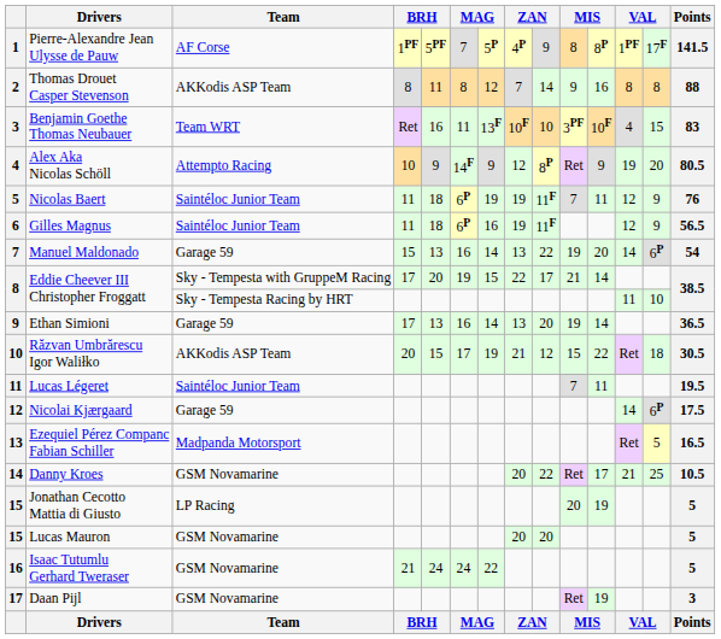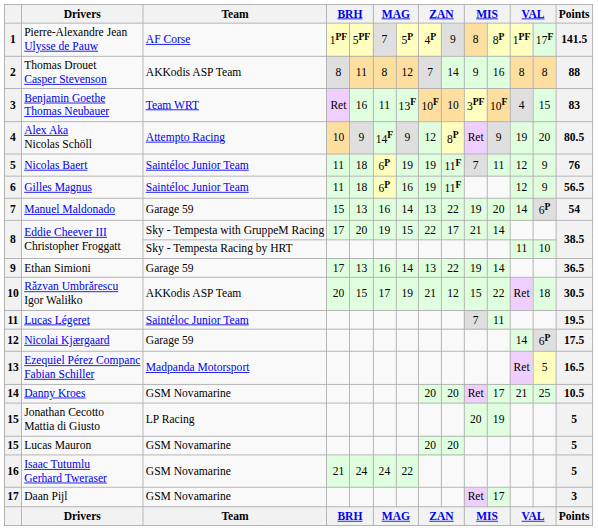 <table class="wikitable" style="font-size:85%; text-align:center;">
 <tr>
 <th></th>
 <th>Drivers</th>
 <th>Team</th>
 <th colspan=2><a href='#'>BRH</a><br></th>
 <th colspan=2><a href='#'>MAG</a><br></th>
 <th colspan=2><a href='#'>ZAN</a><br></th>
 <th colspan=2><a href='#'>MIS</a><br></th>
 <th colspan=2><a href='#'>VAL</a><br></th>
 <th>Points</th>
 </tr>
 <tr>
 <th>1</th>
 <td align=left> Pierre-Alexandre Jean<br> <a href='#'>Ulysse de Pauw</a></td>
 <td align=left> <a href='#'>AF Corse</a></td>
 <td style="background:#ffffbf;">1<sup><strong>PF</strong></sup></td>
 <td style="background:#ffffbf;">5<sup><strong>PF</strong></sup></td>
 <td style="background:#dfdfdf;">7</td>
 <td style="background:#ffffbf;">5<sup><strong>P</strong></sup></td>
 <td style="background:#ffffbf;">4<sup><strong>P</strong></sup></td>
 <td style="background:#dfdfdf;">9</td>
 <td style="background:#ffdf9f;">8</td>
 <td style="background:#ffffbf;">8<sup><strong>P</strong></sup></td>
 <td style="background:#ffffbf;">1<sup><strong>PF</strong></sup></td>
 <td style="background:#dfffdf;">17<sup><strong>F</strong></sup></td>
 <th>141.5</th>
 </tr>
 <tr>
 <th>2</th>
 <td align="left"> Thomas Drouet<br> <a href='#'>Casper Stevenson</a></td>
 <td align="left"> AKKodis ASP Team</td>
 <td style="background:#dfdfdf;">8</td>
 <td style="background:#ffdf9f;">11</td>
 <td style="background:#ffdf9f;">8</td>
 <td style="background:#ffdf9f;">12</td>
 <td style="background:#dfdfdf;">7</td>
 <td style="background:#dfffdf;">14</td>
 <td style="background:#dfffdf;">9</td>
 <td style="background:#dfffdf;">16</td>
 <td style="background:#ffdf9f;">8</td>
 <td style="background:#ffdf9f;">8</td>
 <th>88</th>
 </tr>
 <tr>
 <th>3</th>
 <td align="left"> <a href='#'>Benjamin Goethe</a><br> <a href='#'>Thomas Neubauer</a></td>
 <td align="left"> <a href='#'>Team WRT</a></td>
 <td style="background:#efcfff;">Ret</td>
 <td style="background:#dfffdf;">16</td>
 <td style="background:#dfffdf;">11</td>
 <td style="background:#dfffdf;">13<sup><strong>F</strong></sup></td>
 <td style="background:#ffdf9f;">10<sup><strong>F</strong></sup></td>
 <td style="background:#ffdf9f;">10</td>
 <td style="background:#ffffbf;">3<sup><strong>PF</strong></sup></td>
 <td style="background:#ffdf9f;">10<sup><strong>F</strong></sup></td>
 <td style="background:#dfdfdf;">4</td>
 <td style="background:#dfffdf;">15</td>
 <th>83</th>
 </tr>
 <tr>
 <th>4</th>
 <td align="left"> <a href='#'>Alex Aka</a><br> Nicolas Schöll</td>
 <td align="left"> <a href='#'>Attempto Racing</a></td>
 <td style="background:#ffdf9f;">10</td>
 <td style="background:#dfdfdf;">9</td>
 <td style="background:#dfffdf;">14<sup><strong>F</strong></sup></td>
 <td style="background:#dfdfdf;">9</td>
 <td style="background:#dfffdf;">12</td>
 <td style="background:#ffffbf;">8<sup><strong>P</strong></sup></td>
 <td style="background:#efcfff;">Ret</td>
 <td style="background:#dfdfdf;">9</td>
 <td style="background:#dfffdf;">19</td>
 <td style="background:#dfffdf;">20</td>
 <th>80.5</th>
 </tr>
 <tr>
 <th>5</th>
 <td align="left"> <a href='#'>Nicolas Baert</a></td>
 <td align="left"> <a href='#'>Saintéloc Junior Team</a></td>
 <td style="background:#dfffdf;">11</td>
 <td style="background:#dfffdf;">18</td>
 <td style="background:#ffffbf;">6<sup><strong>P</strong></sup></td>
 <td style="background:#dfffdf;">19</td>
 <td style="background:#dfffdf;">19</td>
 <td style="background:#dfffdf;">11<sup><strong>F</strong></sup></td>
 <td style="background:#dfdfdf;">7</td>
 <td style="background:#dfffdf;">11</td>
 <td style="background:#dfffdf;">12</td>
 <td style="background:#dfffdf;">9</td>
 <th>76</th>
 </tr>
 <tr>
 <th>6</th>
 <td align="left"> <a href='#'>Gilles Magnus</a></td>
 <td align="left"> <a href='#'>Saintéloc Junior Team</a></td>
 <td style="background:#dfffdf;">11</td>
 <td style="background:#dfffdf;">18</td>
 <td style="background:#ffffbf;">6<sup><strong>P</strong></sup></td>
 <td style="background:#dfffdf;">16</td>
 <td style="background:#dfffdf;">19</td>
 <td style="background:#dfffdf;">11<sup><strong>F</strong></sup></td>
 <td></td>
 <td></td>
 <td style="background:#dfffdf;">12</td>
 <td style="background:#dfffdf;">9</td>
 <th>56.5</th>
 </tr>
 <tr>
 <th>7</th>
 <td align="left"> <a href='#'>Manuel Maldonado</a></td>
 <td align="left"> Garage 59</td>
 <td style="background:#dfffdf;">15</td>
 <td style="background:#dfffdf;">13</td>
 <td style="background:#dfffdf;">16</td>
 <td style="background:#dfffdf;">14</td>
 <td style="background:#dfffdf;">13</td>
 <td style="background:#dfffdf;">22</td>
 <td style="background:#dfffdf;">19</td>
 <td style="background:#dfffdf;">20</td>
 <td style="background:#dfffdf;">14</td>
 <td style="background:#dfdfdf;">6<sup><strong>P</strong></sup></td>
 <th>54</th>
 </tr>
 <tr>
 <th rowspan=2>8</th>
 <td rowspan=2 align="left"> <a href='#'>Eddie Cheever III</a><br> Christopher Froggatt</td>
 <td align="left"> Sky - Tempesta with GruppeM Racing</td>
 <td style="background:#dfffdf;">17</td>
 <td style="background:#dfffdf;">20</td>
 <td style="background:#dfffdf;">19</td>
 <td style="background:#dfffdf;">15</td>
 <td style="background:#dfffdf;">22</td>
 <td style="background:#dfffdf;">17</td>
 <td style="background:#dfffdf;">21</td>
 <td style="background:#dfffdf;">14</td>
 <td></td>
 <td></td>
 <th rowspan=2>38.5</th>
 </tr>
 <tr>
 <td align="left"> Sky - Tempesta Racing by HRT</td>
 <td></td>
 <td></td>
 <td></td>
 <td></td>
 <td></td>
 <td></td>
 <td></td>
 <td></td>
 <td style="background:#dfffdf;">11</td>
 <td style="background:#dfffdf;">10</td>
 </tr>
 <tr>
 <th>9</th>
 <td align="left"> Ethan Simioni</td>
 <td align="left"> Garage 59</td>
 <td style="background:#dfffdf;">17</td>
 <td style="background:#dfffdf;">13</td>
 <td style="background:#dfffdf;">16</td>
 <td style="background:#dfffdf;">14</td>
 <td style="background:#dfffdf;">13</td>
-<td style="background:#dfffdf;">20</td>
+<td style="background:#dfffdf;">22</td>
 <td style="background:#dfffdf;">19</td>
 <td style="background:#dfffdf;">14</td>
 <td></td>
 <td></td>
 <th>36.5</th>
 </tr>
 <tr>
 <th>10</th>
 <td align="left"> <a href='#'>Răzvan Umbrărescu</a><br> Igor Waliłko</td>
 <td align="left"> AKKodis ASP Team</td>
 <td style="background:#dfffdf;">20</td>
 <td style="background:#dfffdf;">15</td>
 <td style="background:#dfffdf;">17</td>
 <td style="background:#dfffdf;">19</td>
 <td style="background:#dfffdf;">21</td>
 <td style="background:#dfffdf;">12</td>
 <td style="background:#dfffdf;">15</td>
 <td style="background:#dfffdf;">22</td>
 <td style="background:#efcfff;">Ret</td>
 <td style="background:#dfffdf;">18</td>
 <th>30.5</th>
 </tr>
 <tr>
 <th>11</th>
 <td align="left"> <a href='#'>Lucas Légeret</a></td>
 <td align="left"> <a href='#'>Saintéloc Junior Team</a></td>
 <td></td>
 <td></td>
 <td></td>
 <td></td>
 <td></td>
 <td></td>
 <td style="background:#dfdfdf;">7</td>
 <td style="background:#dfffdf;">11</td>
 <td></td>
 <td></td>
 <th>19.5</th>
 </tr>
 <tr>
 <th>12</th>
 <td align="left"> <a href='#'>Nicolai Kjærgaard</a></td>
 <td align="left"> Garage 59</td>
 <td></td>
 <td></td>
 <td></td>
 <td></td>
 <td></td>
 <td></td>
 <td></td>
 <td></td>
 <td style="background:#dfffdf;">14</td>
 <td style="background:#dfdfdf;">6<sup><strong>P</strong></sup></td>
 <th>17.5</th>
 </tr>
 <tr>
 <th>13</th>
 <td align="left"> <a href='#'>Ezequiel Pérez Companc</a><br> <a href='#'>Fabian Schiller</a></td>
 <td align="left"> <a href='#'>Madpanda Motorsport</a></td>
 <td></td>
 <td></td>
 <td></td>
 <td></td>
 <td></td>
 <td></td>
 <td></td>
 <td></td>
 <td style="background:#efcfff;">Ret</td>
 <td style="background:#ffffbf;">5</td>
 <th>16.5</th>
 </tr>
 <tr>
 <th>14</th>
 <td align="left"> <a href='#'>Danny Kroes</a></td>
 <td align="left"> GSM Novamarine</td>
 <td></td>
 <td></td>
 <td></td>
 <td></td>
 <td style="background:#dfffdf;">20</td>
-<td style="background:#dfffdf;">22</td>
+<td style="background:#dfffdf;">20</td>
 <td style="background:#efcfff;">Ret</td>
 <td style="background:#dfffdf;">17</td>
 <td style="background:#dfffdf;">21</td>
 <td style="background:#dfffdf;">25</td>
 <th>10.5</th>
 </tr>
 <tr>
 <th>15</th>
 <td align="left"> Jonathan Cecotto<br> Mattia di Giusto</td>
 <td align="left"> LP Racing</td>
 <td></td>
 <td></td>
 <td></td>
 <td></td>
 <td></td>
 <td></td>
 <td style="background:#dfffdf;">20</td>
 <td style="background:#dfffdf;">19</td>
 <td></td>
 <td></td>
 <th>5</th>
 </tr>
 <tr>
 <th>15</th>
 <td align="left"> Lucas Mauron</td>
 <td align="left"> GSM Novamarine</td>
 <td></td>
 <td></td>
 <td></td>
 <td></td>
 <td style="background:#dfffdf;">20</td>
 <td style="background:#dfffdf;">20</td>
 <td></td>
 <td></td>
 <td></td>
 <td></td>
 <th>5</th>
 </tr>
 <tr>
 <th>16</th>
 <td align="left"> <a href='#'>Isaac Tutumlu</a><br> <a href='#'>Gerhard Tweraser</a></td>
 <td align="left"> GSM Novamarine</td>
 <td style="background:#dfffdf;">21</td>
 <td style="background:#dfffdf;">24</td>
 <td style="background:#dfffdf;">24</td>
 <td style="background:#dfffdf;">22</td>
 <td></td>
 <td></td>
 <td></td>
 <td></td>
 <td></td>
 <td></td>
 <th>5</th>
 </tr>
 <tr>
 <th>17</th>
 <td align="left"> Daan Pijl</td>
 <td align="left"> GSM Novamarine</td>
 <td></td>
 <td></td>
 <td></td>
 <td></td>
 <td></td>
 <td></td>
 <td style="background:#efcfff;">Ret</td>
-<td style="background:#dfffdf;">19</td>
+<td style="background:#dfffdf;">17</td>
 <td></td>
 <td></td>
 <th>3</th>
 </tr>
 <tr>
 <th></th>
 <th>Drivers</th>
 <th>Team</th>
 <th colspan=2><a href='#'>BRH</a><br></th>
 <th colspan=2><a href='#'>MAG</a><br></th>
 <th colspan=2><a href='#'>ZAN</a><br></th>
 <th colspan=2><a href='#'>MIS</a><br></th>
 <th colspan=2><a href='#'>VAL</a><br></th>
 <th>Points</th>
 </tr>
 </table>
